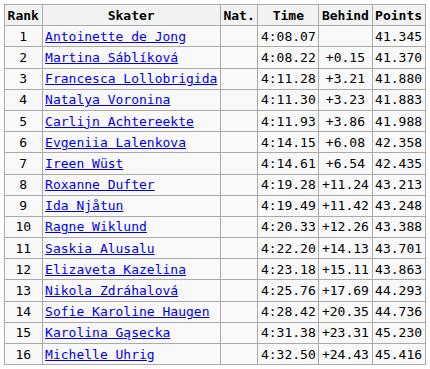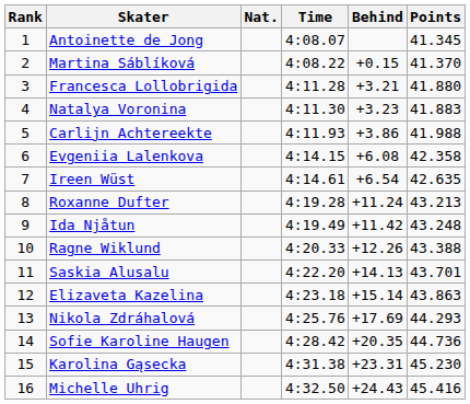 <table class="wikitable sortable" border="1" style="text-align:center">
 <tr>
 <th>Rank</th>
 <th>Skater</th>
 <th>Nat.</th>
 <th>Time</th>
 <th>Behind</th>
 <th>Points</th>
 </tr>
 <tr>
 <td>1</td>
 <td align=left><a href='#'>Antoinette de Jong</a></td>
 <td></td>
 <td>4:08.07</td>
 <td></td>
 <td>41.345</td>
 </tr>
 <tr>
 <td>2</td>
 <td align=left><a href='#'>Martina Sáblíková</a></td>
 <td></td>
 <td>4:08.22</td>
 <td>+0.15</td>
 <td>41.370</td>
 </tr>
 <tr>
 <td>3</td>
 <td align=left><a href='#'>Francesca Lollobrigida</a></td>
 <td></td>
 <td>4:11.28</td>
 <td>+3.21</td>
 <td>41.880</td>
 </tr>
 <tr>
 <td>4</td>
 <td align=left><a href='#'>Natalya Voronina</a></td>
 <td></td>
 <td>4:11.30</td>
 <td>+3.23</td>
 <td>41.883</td>
 </tr>
 <tr>
 <td>5</td>
 <td align=left><a href='#'>Carlijn Achtereekte</a></td>
 <td></td>
 <td>4:11.93</td>
 <td>+3.86</td>
 <td>41.988</td>
 </tr>
 <tr>
 <td>6</td>
 <td align=left><a href='#'>Evgeniia Lalenkova</a></td>
 <td></td>
 <td>4:14.15</td>
 <td>+6.08</td>
 <td>42.358</td>
 </tr>
 <tr>
 <td>7</td>
 <td align=left><a href='#'>Ireen Wüst</a></td>
 <td></td>
 <td>4:14.61</td>
 <td>+6.54</td>
-<td>42.435</td>
+<td>42.635</td>
 </tr>
 <tr>
 <td>8</td>
 <td align=left><a href='#'>Roxanne Dufter</a></td>
 <td></td>
 <td>4:19.28</td>
 <td>+11.24</td>
 <td>43.213</td>
 </tr>
 <tr>
 <td>9</td>
 <td align=left><a href='#'>Ida Njåtun</a></td>
 <td></td>
 <td>4:19.49</td>
 <td>+11.42</td>
 <td>43.248</td>
 </tr>
 <tr>
 <td>10</td>
 <td align=left><a href='#'>Ragne Wiklund</a></td>
 <td></td>
 <td>4:20.33</td>
 <td>+12.26</td>
 <td>43.388</td>
 </tr>
 <tr>
 <td>11</td>
 <td align=left><a href='#'>Saskia Alusalu</a></td>
 <td></td>
 <td>4:22.20</td>
 <td>+14.13</td>
 <td>43.701</td>
 </tr>
 <tr>
 <td>12</td>
 <td align=left><a href='#'>Elizaveta Kazelina</a></td>
 <td></td>
 <td>4:23.18</td>
-<td>+15.11</td>
+<td>+15.14</td>
 <td>43.863</td>
 </tr>
 <tr>
 <td>13</td>
 <td align=left><a href='#'>Nikola Zdráhalová</a></td>
 <td></td>
 <td>4:25.76</td>
 <td>+17.69</td>
 <td>44.293</td>
 </tr>
 <tr>
 <td>14</td>
 <td align=left><a href='#'>Sofie Karoline Haugen</a></td>
 <td></td>
 <td>4:28.42</td>
 <td>+20.35</td>
 <td>44.736</td>
 </tr>
 <tr>
 <td>15</td>
 <td align=left><a href='#'>Karolina Gąsecka</a></td>
 <td></td>
 <td>4:31.38</td>
 <td>+23.31</td>
 <td>45.230</td>
 </tr>
 <tr>
 <td>16</td>
 <td align=left><a href='#'>Michelle Uhrig</a></td>
 <td></td>
 <td>4:32.50</td>
 <td>+24.43</td>
 <td>45.416</td>
 </tr>
 </table>
